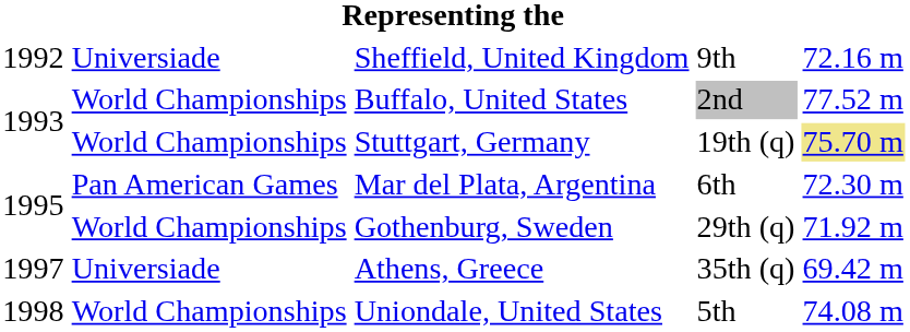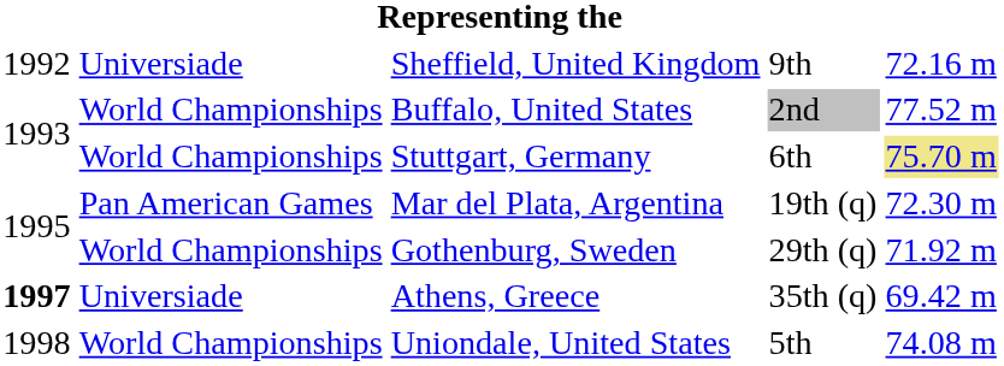 <table>
 <tr>
 <th colspan="5">Representing the </th>
 </tr>
 <tr>
 <td>1992</td>
 <td><a href='#'>Universiade</a></td>
 <td><a href='#'>Sheffield, United Kingdom</a></td>
 <td>9th</td>
 <td><a href='#'>72.16 m</a></td>
 </tr>
 <tr>
 <td rowspan=2>1993</td>
 <td><a href='#'>World Championships</a></td>
 <td><a href='#'>Buffalo, United States</a></td>
 <td bgcolor=silver>2nd</td>
 <td><a href='#'>77.52 m</a></td>
 </tr>
 <tr>
 <td><a href='#'>World Championships</a></td>
 <td><a href='#'>Stuttgart, Germany</a></td>
-<td>19th (q)</td>
+<td>6th</td>
 <td style="background: khaki;"><a href='#'>75.70 m</a></td>
 </tr>
 <tr>
 <td rowspan=2>1995</td>
 <td><a href='#'>Pan American Games</a></td>
 <td><a href='#'>Mar del Plata, Argentina</a></td>
-<td>6th</td>
+<td>19th (q)</td>
 <td><a href='#'>72.30 m</a></td>
 </tr>
 <tr>
 <td><a href='#'>World Championships</a></td>
 <td><a href='#'>Gothenburg, Sweden</a></td>
 <td>29th (q)</td>
 <td><a href='#'>71.92 m</a></td>
 </tr>
 <tr>
-<td>1997</td>
+<td><strong>1997</strong></td>
 <td><a href='#'>Universiade</a></td>
 <td><a href='#'>Athens, Greece</a></td>
 <td>35th (q)</td>
 <td><a href='#'>69.42 m</a></td>
 </tr>
 <tr>
 <td>1998</td>
 <td><a href='#'>World Championships</a></td>
 <td><a href='#'>Uniondale, United States</a></td>
 <td>5th</td>
 <td><a href='#'>74.08 m</a></td>
 </tr>
 </table>
